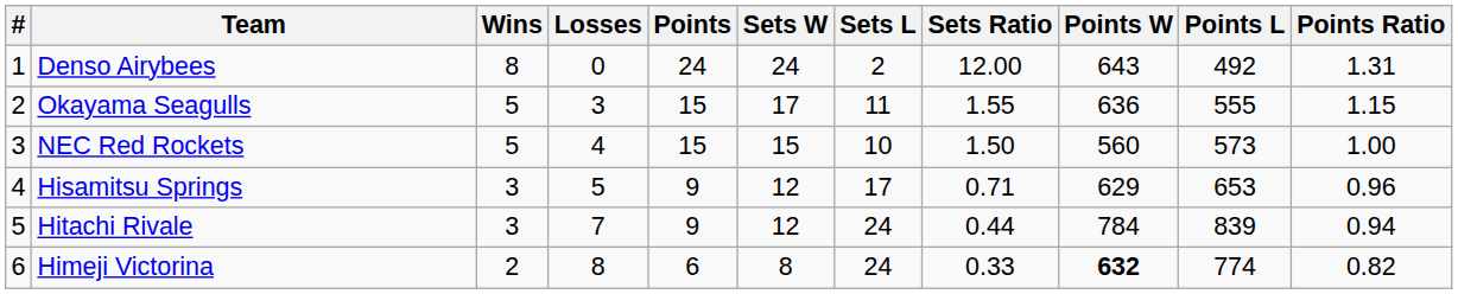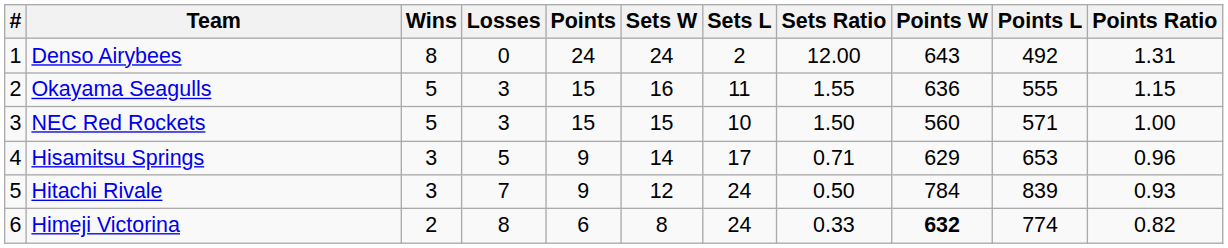 <table class="wikitable" style="text-align: center;">
 <tr>
 <th>#</th>
 <th>Team</th>
 <th>Wins</th>
 <th>Losses</th>
 <th>Points</th>
 <th>Sets W</th>
 <th>Sets L</th>
 <th>Sets Ratio</th>
 <th>Points W</th>
 <th>Points L</th>
 <th>Points Ratio</th>
 </tr>
 <tr>
 <td>1</td>
 <td style="width: 17em; text-align: left;"><a href='#'>Denso Airybees</a></td>
 <td>8</td>
 <td>0</td>
 <td>24</td>
 <td>24</td>
 <td>2</td>
 <td>12.00</td>
 <td>643</td>
 <td>492</td>
 <td>1.31</td>
 </tr>
 <tr>
 <td>2</td>
 <td style="width: 17em; text-align: left;"><a href='#'>Okayama Seagulls</a></td>
 <td>5</td>
 <td>3</td>
 <td>15</td>
-<td>17</td>
+<td>16</td>
 <td>11</td>
 <td>1.55</td>
 <td>636</td>
 <td>555</td>
 <td>1.15</td>
 </tr>
 <tr>
 <td>3</td>
 <td style="width: 17em; text-align: left;"><a href='#'>NEC Red Rockets</a></td>
 <td>5</td>
-<td>4</td>
+<td>3</td>
 <td>15</td>
 <td>15</td>
 <td>10</td>
 <td>1.50</td>
 <td>560</td>
-<td>573</td>
+<td>571</td>
 <td>1.00</td>
 </tr>
 <tr>
 <td>4</td>
 <td style="width: 17em; text-align: left;"><a href='#'>Hisamitsu Springs</a></td>
 <td>3</td>
 <td>5</td>
 <td>9</td>
-<td>12</td>
+<td>14</td>
 <td>17</td>
 <td>0.71</td>
 <td>629</td>
 <td>653</td>
 <td>0.96</td>
 </tr>
 <tr>
 <td>5</td>
 <td style="width: 17em; text-align: left;"><a href='#'>Hitachi Rivale</a></td>
 <td>3</td>
 <td>7</td>
 <td>9</td>
 <td>12</td>
 <td>24</td>
-<td>0.44</td>
+<td>0.50</td>
 <td>784</td>
 <td>839</td>
-<td>0.94</td>
+<td>0.93</td>
 </tr>
 <tr>
 <td>6</td>
 <td style="width: 17em; text-align: left;"><a href='#'> Himeji Victorina</a></td>
 <td>2</td>
 <td>8</td>
 <td>6</td>
 <td>8</td>
 <td>24</td>
 <td>0.33</td>
 <td><strong>632</strong></td>
 <td>774</td>
 <td>0.82</td>
 </tr>
 </table>
